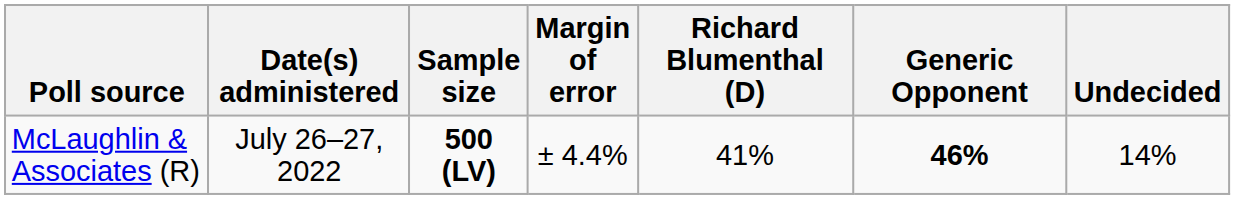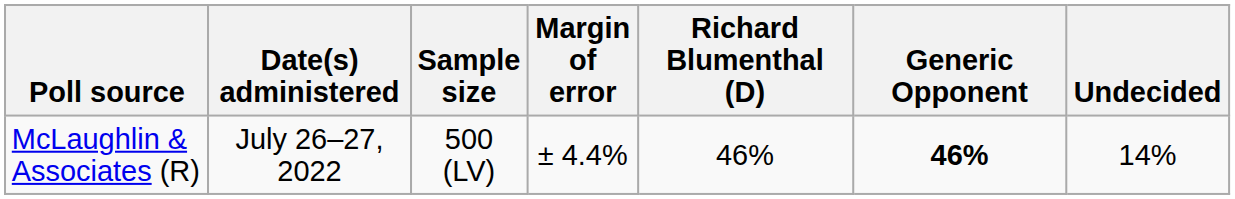 <table class="wikitable" style="font-size:90%;text-align:center;">
 <tr style="vertical-align:bottom">
 <th>Poll source</th>
 <th>Date(s)<br>administered</th>
 <th>Sample<br>size</th>
 <th>Margin<br>of error</th>
 <th style="width:100px;">Richard<br>Blumenthal (D)</th>
 <th style="width:100px;">Generic<br>Opponent</th>
 <th>Undecided</th>
 </tr>
 <tr>
 <td style="text-align:left;"><a href='#'>McLaughlin & Associates</a> (R)</td>
 <td>July 26–27, 2022</td>
-<td><strong>500 (LV)</strong></td>
+<td>500 (LV)</td>
 <td>± 4.4%</td>
-<td>41%</td>
+<td>46%</td>
 <td><strong>46%</strong></td>
 <td>14%</td>
 </tr>
 </table>
